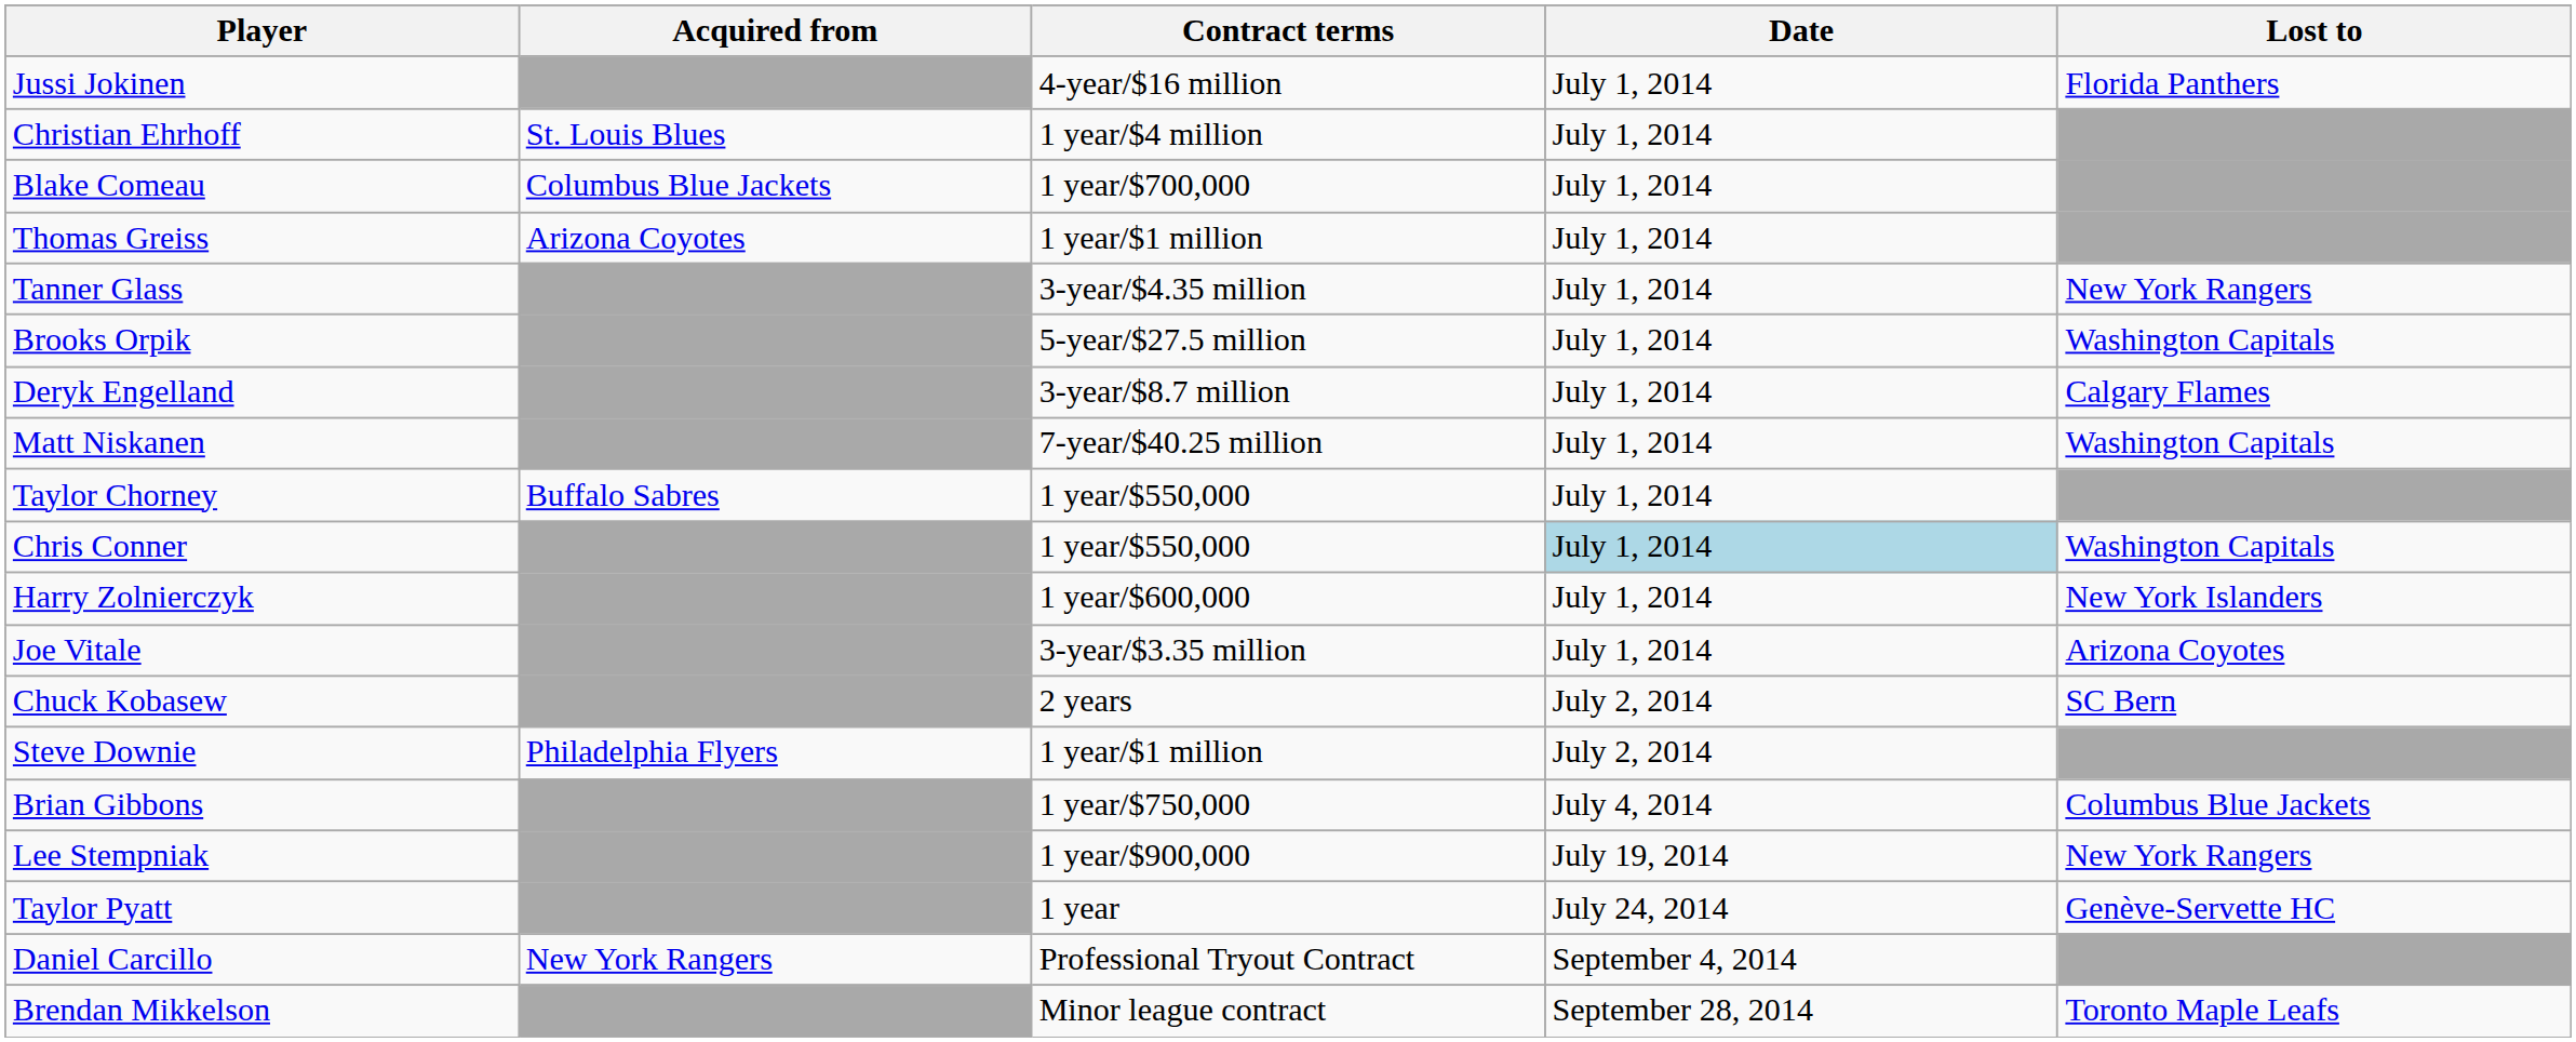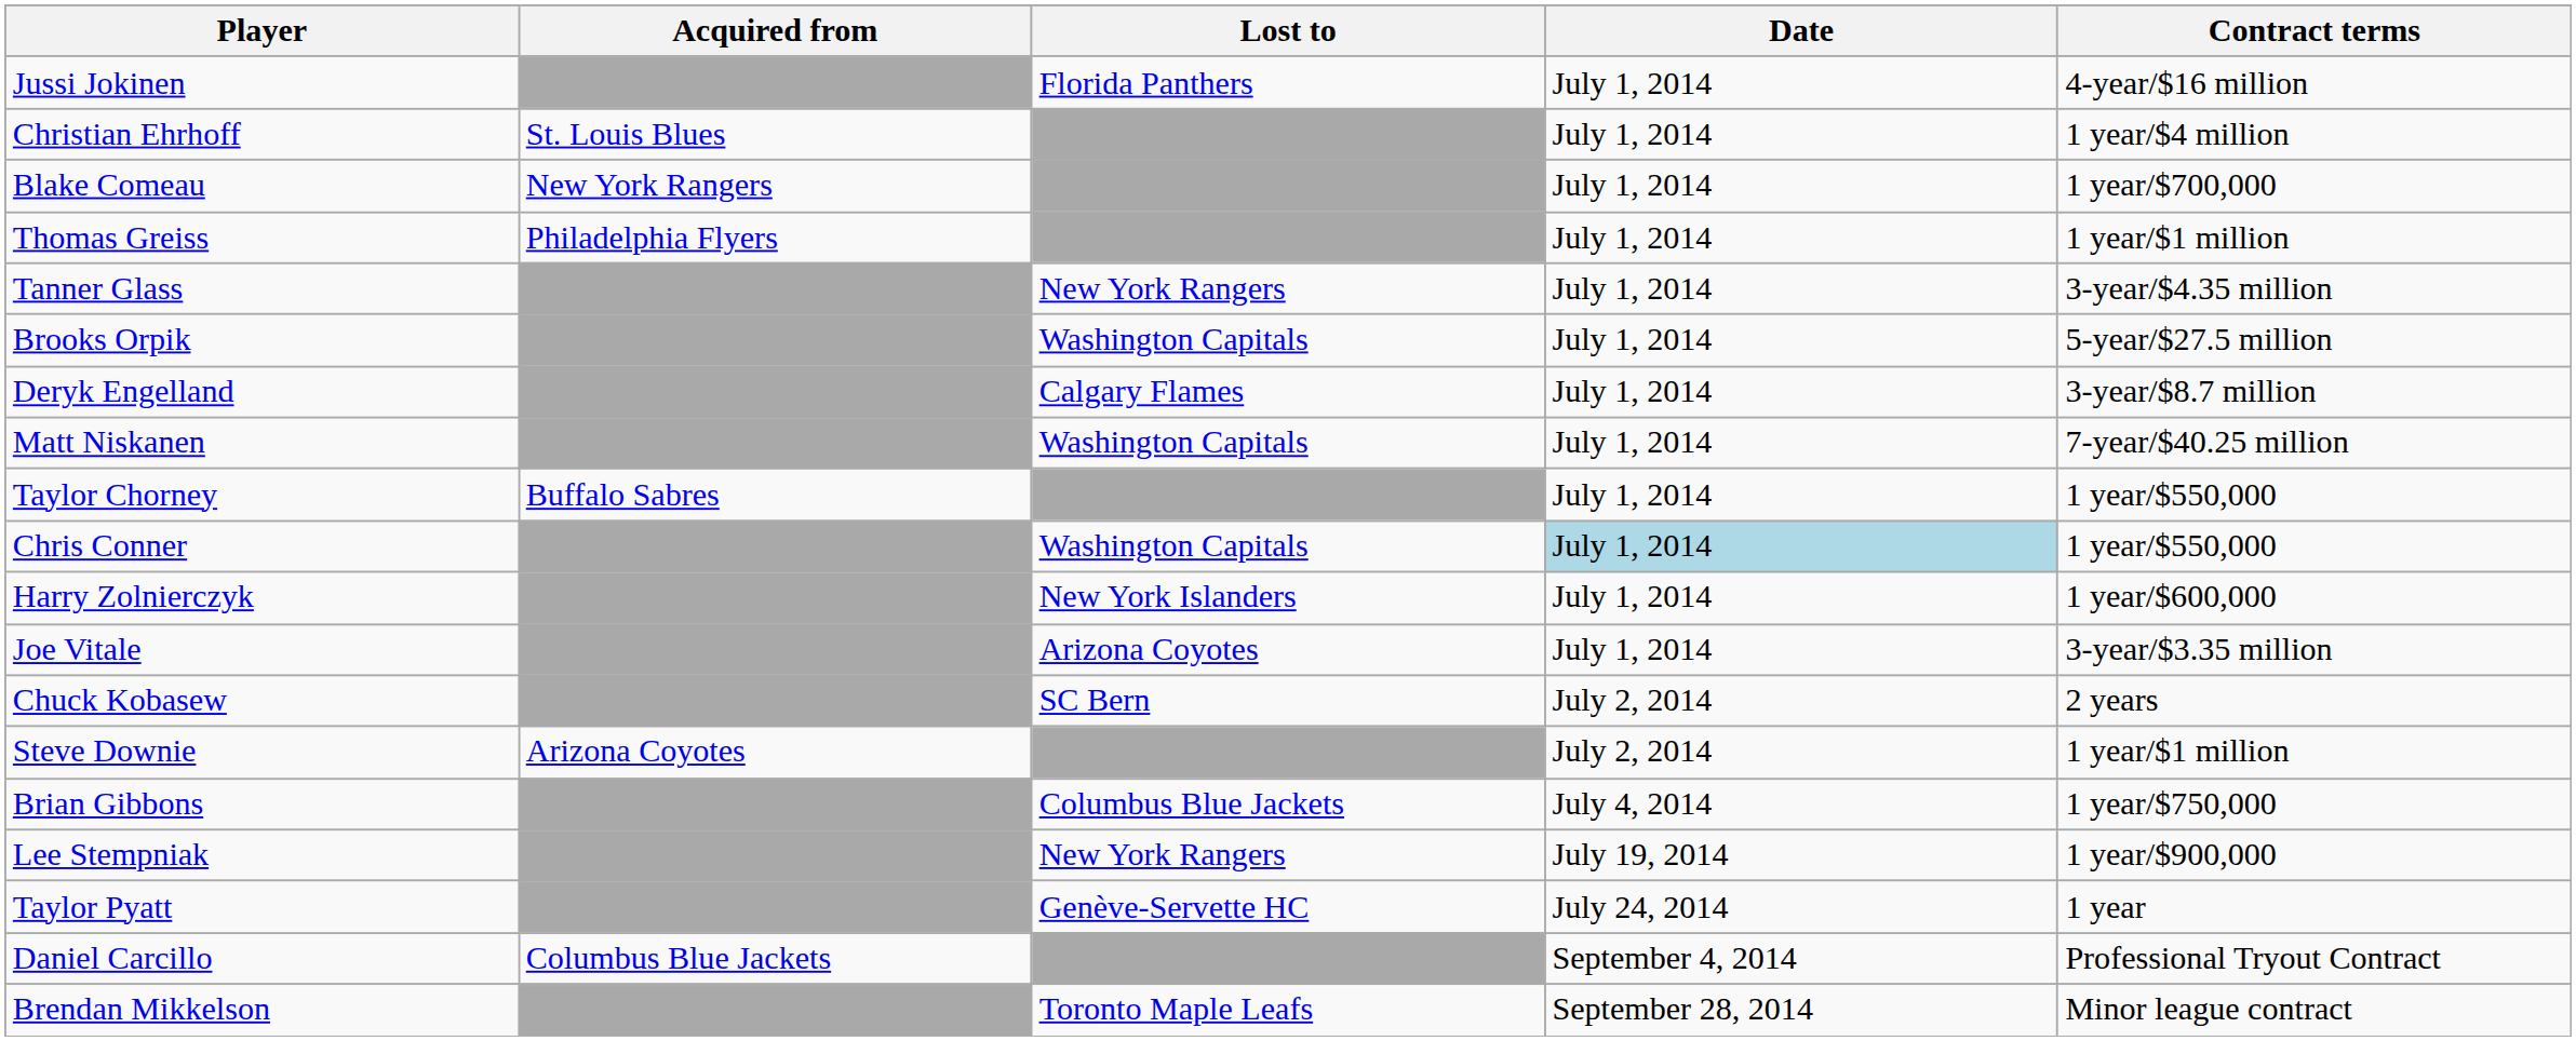 <table class="wikitable" style="width:100%;">
 <tr style="text-align:center; background:#ddd;">
 <th style="width:20%;">Player</th>
 <th style="width:20%;">Acquired from</th>
+<th style="width:20%;">Lost to</th>
+<th style="width:20%;">Date</th>
 <th style="width:20%;">Contract terms</th>
-<th style="width:20%;">Date</th>
-<th style="width:20%;">Lost to</th>
 </tr>
 <tr>
 <td><a href='#'>Jussi Jokinen</a></td>
 <td style="background:darkgray;"></td>
+<td><a href='#'>Florida Panthers</a></td>
+<td>July 1, 2014</td>
 <td>4-year/$16 million</td>
-<td>July 1, 2014</td>
-<td><a href='#'>Florida Panthers</a></td>
 </tr>
 <tr>
 <td><a href='#'>Christian Ehrhoff</a></td>
 <td><a href='#'>St. Louis Blues</a></td>
+<td style="background:darkgray;"></td>
+<td>July 1, 2014</td>
 <td>1 year/$4 million</td>
-<td>July 1, 2014</td>
-<td style="background:darkgray;"></td>
 </tr>
 <tr>
 <td><a href='#'>Blake Comeau</a></td>
-<td><a href='#'>Columbus Blue Jackets</a></td>
+<td><a href='#'>New York Rangers</a></td>
+<td style="background:darkgray;"></td>
+<td>July 1, 2014</td>
 <td>1 year/$700,000</td>
-<td>July 1, 2014</td>
-<td style="background:darkgray;"></td>
 </tr>
 <tr>
 <td><a href='#'>Thomas Greiss</a></td>
-<td><a href='#'>Arizona Coyotes</a></td>
+<td><a href='#'>Philadelphia Flyers</a></td>
+<td style="background:darkgray;"></td>
+<td>July 1, 2014</td>
 <td>1 year/$1 million</td>
-<td>July 1, 2014</td>
-<td style="background:darkgray;"></td>
 </tr>
 <tr>
 <td><a href='#'>Tanner Glass</a></td>
 <td style="background:darkgray;"></td>
+<td><a href='#'>New York Rangers</a></td>
+<td>July 1, 2014</td>
 <td>3-year/$4.35 million</td>
-<td>July 1, 2014</td>
-<td><a href='#'>New York Rangers</a></td>
 </tr>
 <tr>
 <td><a href='#'>Brooks Orpik</a></td>
 <td style="background:darkgray;"></td>
+<td><a href='#'>Washington Capitals</a></td>
+<td>July 1, 2014</td>
 <td>5-year/$27.5 million</td>
-<td>July 1, 2014</td>
-<td><a href='#'>Washington Capitals</a></td>
 </tr>
 <tr>
 <td><a href='#'>Deryk Engelland</a></td>
 <td style="background:darkgray;"></td>
+<td><a href='#'>Calgary Flames</a></td>
+<td>July 1, 2014</td>
 <td>3-year/$8.7 million</td>
-<td>July 1, 2014</td>
-<td><a href='#'>Calgary Flames</a></td>
 </tr>
 <tr>
 <td><a href='#'>Matt Niskanen</a></td>
 <td style="background:darkgray;"></td>
+<td><a href='#'>Washington Capitals</a></td>
+<td>July 1, 2014</td>
 <td>7-year/$40.25 million</td>
-<td>July 1, 2014</td>
-<td><a href='#'>Washington Capitals</a></td>
 </tr>
 <tr>
 <td><a href='#'>Taylor Chorney</a></td>
 <td><a href='#'>Buffalo Sabres</a></td>
+<td style="background:darkgray;"></td>
+<td>July 1, 2014</td>
 <td>1 year/$550,000</td>
-<td>July 1, 2014</td>
-<td style="background:darkgray;"></td>
 </tr>
 <tr>
 <td><a href='#'>Chris Conner</a></td>
 <td style="background:darkgray;"></td>
+<td><a href='#'>Washington Capitals</a></td>
+<td style="background: lightblue;">July 1, 2014</td>
 <td>1 year/$550,000</td>
-<td style="background: lightblue;">July 1, 2014</td>
-<td><a href='#'>Washington Capitals</a></td>
 </tr>
 <tr>
 <td><a href='#'>Harry Zolnierczyk</a></td>
 <td style="background:darkgray;"></td>
+<td><a href='#'>New York Islanders</a></td>
+<td>July 1, 2014</td>
 <td>1 year/$600,000</td>
-<td>July 1, 2014</td>
-<td><a href='#'>New York Islanders</a></td>
 </tr>
 <tr>
 <td><a href='#'>Joe Vitale</a></td>
 <td style="background:darkgray;"></td>
+<td><a href='#'>Arizona Coyotes</a></td>
+<td>July 1, 2014</td>
 <td>3-year/$3.35 million</td>
-<td>July 1, 2014</td>
-<td><a href='#'>Arizona Coyotes</a></td>
 </tr>
 <tr>
 <td><a href='#'>Chuck Kobasew</a></td>
 <td style="background:darkgray;"></td>
+<td><a href='#'>SC Bern</a></td>
+<td>July 2, 2014</td>
 <td>2 years</td>
-<td>July 2, 2014</td>
-<td><a href='#'>SC Bern</a></td>
 </tr>
 <tr>
 <td><a href='#'>Steve Downie</a></td>
-<td><a href='#'>Philadelphia Flyers</a></td>
+<td><a href='#'>Arizona Coyotes</a></td>
+<td style="background:darkgray;"></td>
+<td>July 2, 2014</td>
 <td>1 year/$1 million</td>
-<td>July 2, 2014</td>
-<td style="background:darkgray;"></td>
 </tr>
 <tr>
 <td><a href='#'>Brian Gibbons</a></td>
 <td style="background:darkgray;"></td>
+<td><a href='#'>Columbus Blue Jackets</a></td>
+<td>July 4, 2014</td>
 <td>1 year/$750,000</td>
-<td>July 4, 2014</td>
-<td><a href='#'>Columbus Blue Jackets</a></td>
 </tr>
 <tr>
 <td><a href='#'>Lee Stempniak</a></td>
 <td style="background:darkgray;"></td>
+<td><a href='#'>New York Rangers</a></td>
+<td>July 19, 2014</td>
 <td>1 year/$900,000</td>
-<td>July 19, 2014</td>
-<td><a href='#'>New York Rangers</a></td>
 </tr>
 <tr>
 <td><a href='#'>Taylor Pyatt</a></td>
 <td style="background:darkgray;"></td>
+<td><a href='#'>Genève-Servette HC</a></td>
+<td>July 24, 2014</td>
 <td>1 year</td>
-<td>July 24, 2014</td>
-<td><a href='#'>Genève-Servette HC</a></td>
 </tr>
 <tr>
 <td><a href='#'>Daniel Carcillo</a></td>
-<td><a href='#'>New York Rangers</a></td>
+<td><a href='#'>Columbus Blue Jackets</a></td>
+<td style="background:darkgray;"></td>
+<td>September 4, 2014</td>
 <td>Professional Tryout Contract</td>
-<td>September 4, 2014</td>
-<td style="background:darkgray;"></td>
 </tr>
 <tr>
 <td><a href='#'>Brendan Mikkelson</a></td>
 <td style="background:darkgray;"></td>
+<td><a href='#'>Toronto Maple Leafs</a></td>
+<td>September 28, 2014</td>
 <td>Minor league contract</td>
-<td>September 28, 2014</td>
-<td><a href='#'>Toronto Maple Leafs</a></td>
 </tr>
 </table>
